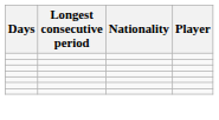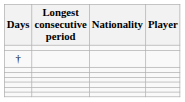 <table class="wikitable sortable">
 <tr>
 <th scope="col">Days</th>
 <th scope="col">Longest <br> consecutive <br> period</th>
 <th scope="col">Nationality</th>
 <th scope="col">Player</th>
 </tr>
 <tr>
 <td align=center></td>
+<td align=center></td>
+<td></td>
+<td></td>
+</tr>
+<tr>
+<td align=center> †</td>
 <td align=center></td>
 <td></td>
 <td></td>
 </tr>
 <tr>
 <td align=center></td>
 <td align=center></td>
 <td></td>
 <td></td>
 </tr>
 <tr>
 <td align=center></td>
 <td align=center></td>
 <td></td>
 <td></td>
 </tr>
 <tr>
 <td align=center></td>
 <td align=center></td>
 <td></td>
 <td></td>
 </tr>
 <tr>
 <td align=center></td>
 <td align=center></td>
 <td></td>
 <td></td>
 </tr>
 <tr>
 <td align=center></td>
 <td align=center></td>
 <td></td>
 <td></td>
 </tr>
 <tr>
 <td align=center></td>
 <td align=center></td>
 <td></td>
 <td></td>
 </tr>
 </table>
